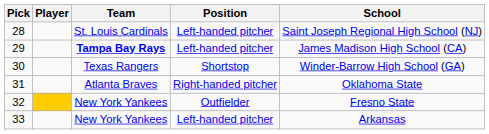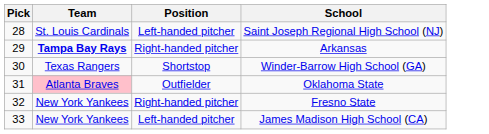 <table class="wikitable sortable plainrowheaders" style="text-align:center; width=74%">
 <tr>
 <th scope="col">Pick</th>
-<th scope="col">Player</th>
 <th scope="col">Team</th>
 <th scope="col">Position</th>
 <th scope="col">School</th>
 </tr>
 <tr>
 <td>28</td>
-<td></td>
 <td><a href='#'>St. Louis Cardinals</a></td>
 <td><a href='#'>Left-handed pitcher</a></td>
 <td><a href='#'>Saint Joseph Regional High School</a> (<a href='#'>NJ</a>)</td>
 </tr>
 <tr>
 <td>29</td>
-<td></td>
 <td><strong><a href='#'>Tampa Bay Rays</a></strong></td>
-<td><a href='#'>Left-handed pitcher</a></td>
-<td><a href='#'>James Madison High School</a> (<a href='#'>CA</a>)</td>
+<td><a href='#'>Right-handed pitcher</a></td>
+<td><a href='#'>Arkansas</a></td>
 </tr>
 <tr>
 <td>30</td>
-<td></td>
 <td><a href='#'>Texas Rangers</a></td>
 <td><a href='#'>Shortstop</a></td>
 <td><a href='#'>Winder-Barrow High School</a> (<a href='#'>GA</a>)</td>
 </tr>
 <tr>
 <td>31</td>
-<td></td>
-<td><a href='#'>Atlanta Braves</a></td>
-<td><a href='#'>Right-handed pitcher</a></td>
+<td style="background: pink;"><a href='#'>Atlanta Braves</a></td>
+<td><a href='#'>Outfielder</a></td>
 <td><a href='#'>Oklahoma State</a></td>
 </tr>
 <tr>
 <td>32</td>
-<th scope="row" style="text-align:center; background-color:#FFCC00"></th>
 <td><a href='#'>New York Yankees</a></td>
-<td><a href='#'>Outfielder</a></td>
+<td><a href='#'>Right-handed pitcher</a></td>
 <td><a href='#'>Fresno State</a></td>
 </tr>
 <tr>
 <td>33</td>
-<td></td>
 <td><a href='#'>New York Yankees</a></td>
 <td><a href='#'>Left-handed pitcher</a></td>
-<td><a href='#'>Arkansas</a></td>
+<td><a href='#'>James Madison High School</a> (<a href='#'>CA</a>)</td>
 </tr>
 </table>
